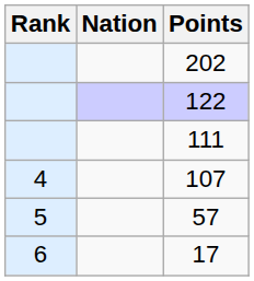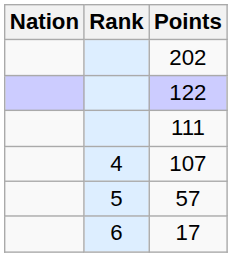 <table class="wikitable sortable" style="text-align:center">
 <tr>
+<th>Nation</th>
 <th>Rank</th>
-<th>Nation</th>
 <th>Points</th>
 </tr>
 <tr>
+<td align=left></td>
 <td bgcolor = DDEEFF></td>
-<td align=left></td>
 <td>202</td>
 </tr>
 <tr style="background-color:#ccccff">
+<td align=left></td>
 <td bgcolor = DDEEFF></td>
-<td align=left></td>
 <td>122</td>
 </tr>
 <tr>
+<td align=left></td>
 <td bgcolor = DDEEFF></td>
-<td align=left></td>
 <td>111</td>
 </tr>
 <tr>
+<td align=left></td>
 <td bgcolor = DDEEFF>4</td>
-<td align=left></td>
 <td>107</td>
 </tr>
 <tr>
+<td align=left></td>
 <td bgcolor = DDEEFF>5</td>
-<td align=left></td>
 <td>57</td>
 </tr>
 <tr>
+<td align=left></td>
 <td bgcolor = DDEEFF>6</td>
-<td align=left></td>
 <td>17</td>
 </tr>
 </table>
